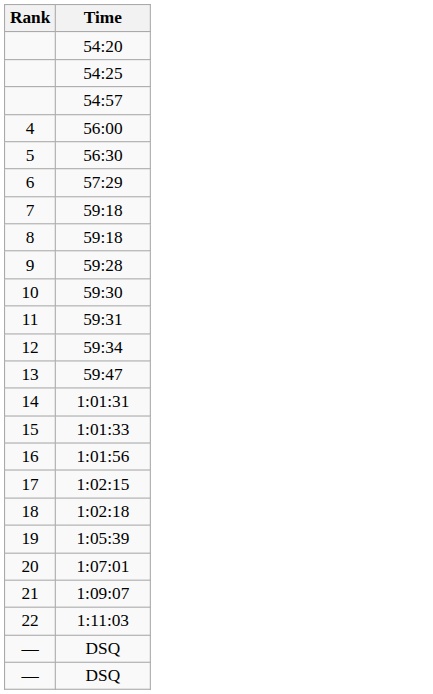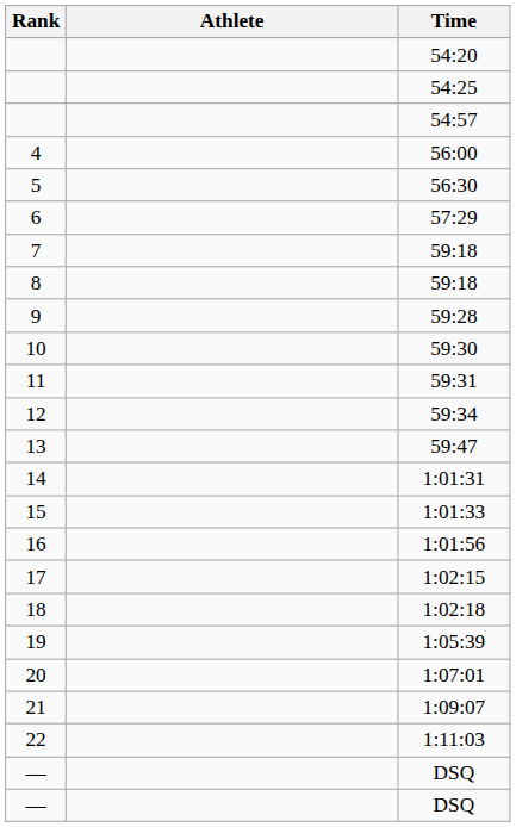 <table class=wikitable style="text-align:center">
 <tr>
 <th width=40>Rank</th>
+<th width=250>Athlete</th>
 <th width=80>Time</th>
 </tr>
 <tr>
 <td></td>
+<td align=left></td>
 <td>54:20</td>
 </tr>
 <tr>
 <td></td>
+<td align=left></td>
 <td>54:25</td>
 </tr>
 <tr>
 <td></td>
+<td align=left></td>
 <td>54:57</td>
 </tr>
 <tr>
 <td>4</td>
+<td align=left></td>
 <td>56:00</td>
 </tr>
 <tr>
 <td>5</td>
+<td align=left></td>
 <td>56:30</td>
 </tr>
 <tr>
 <td>6</td>
+<td align=left></td>
 <td>57:29</td>
 </tr>
 <tr>
 <td>7</td>
+<td align=left></td>
 <td>59:18</td>
 </tr>
 <tr>
 <td>8</td>
+<td align=left></td>
 <td>59:18</td>
 </tr>
 <tr>
 <td>9</td>
+<td align=left></td>
 <td>59:28</td>
 </tr>
 <tr>
 <td>10</td>
+<td align=left></td>
 <td>59:30</td>
 </tr>
 <tr>
 <td>11</td>
+<td align=left></td>
 <td>59:31</td>
 </tr>
 <tr>
 <td>12</td>
+<td align=left></td>
 <td>59:34</td>
 </tr>
 <tr>
 <td>13</td>
+<td align=left></td>
 <td>59:47</td>
 </tr>
 <tr>
 <td>14</td>
+<td align=left></td>
 <td>1:01:31</td>
 </tr>
 <tr>
 <td>15</td>
+<td align=left></td>
 <td>1:01:33</td>
 </tr>
 <tr>
 <td>16</td>
+<td align=left></td>
 <td>1:01:56</td>
 </tr>
 <tr>
 <td>17</td>
+<td align=left></td>
 <td>1:02:15</td>
 </tr>
 <tr>
 <td>18</td>
+<td align=left></td>
 <td>1:02:18</td>
 </tr>
 <tr>
 <td>19</td>
+<td align=left></td>
 <td>1:05:39</td>
 </tr>
 <tr>
 <td>20</td>
+<td align=left></td>
 <td>1:07:01</td>
 </tr>
 <tr>
 <td>21</td>
+<td align=left></td>
 <td>1:09:07</td>
 </tr>
 <tr>
 <td>22</td>
+<td align=left></td>
 <td>1:11:03</td>
 </tr>
 <tr>
 <td>—</td>
+<td align=left></td>
 <td>DSQ</td>
 </tr>
 <tr>
 <td>—</td>
+<td align=left></td>
 <td>DSQ</td>
 </tr>
 </table>
